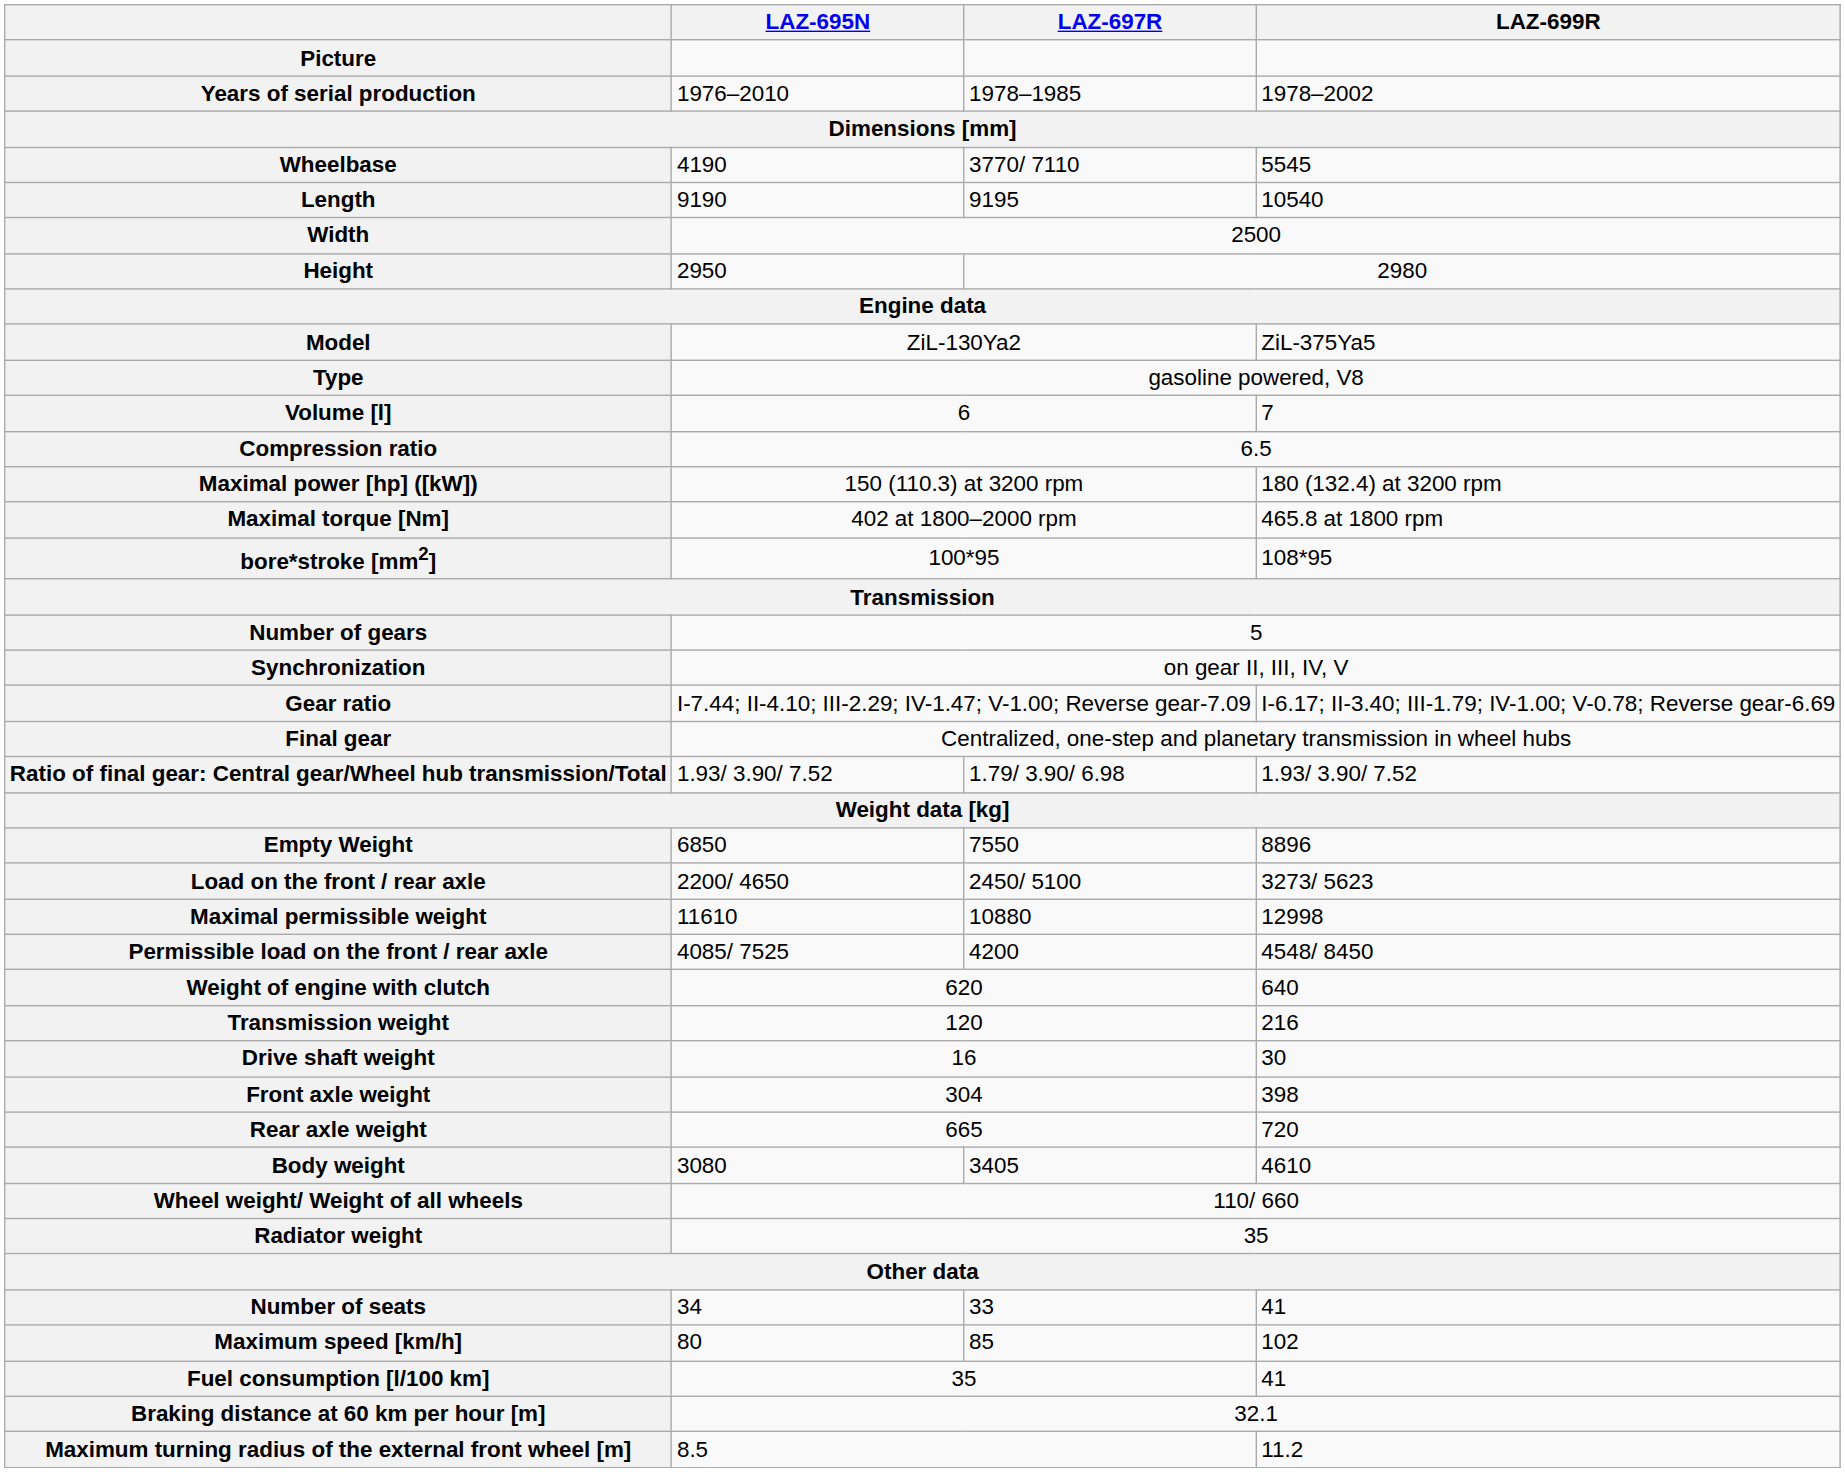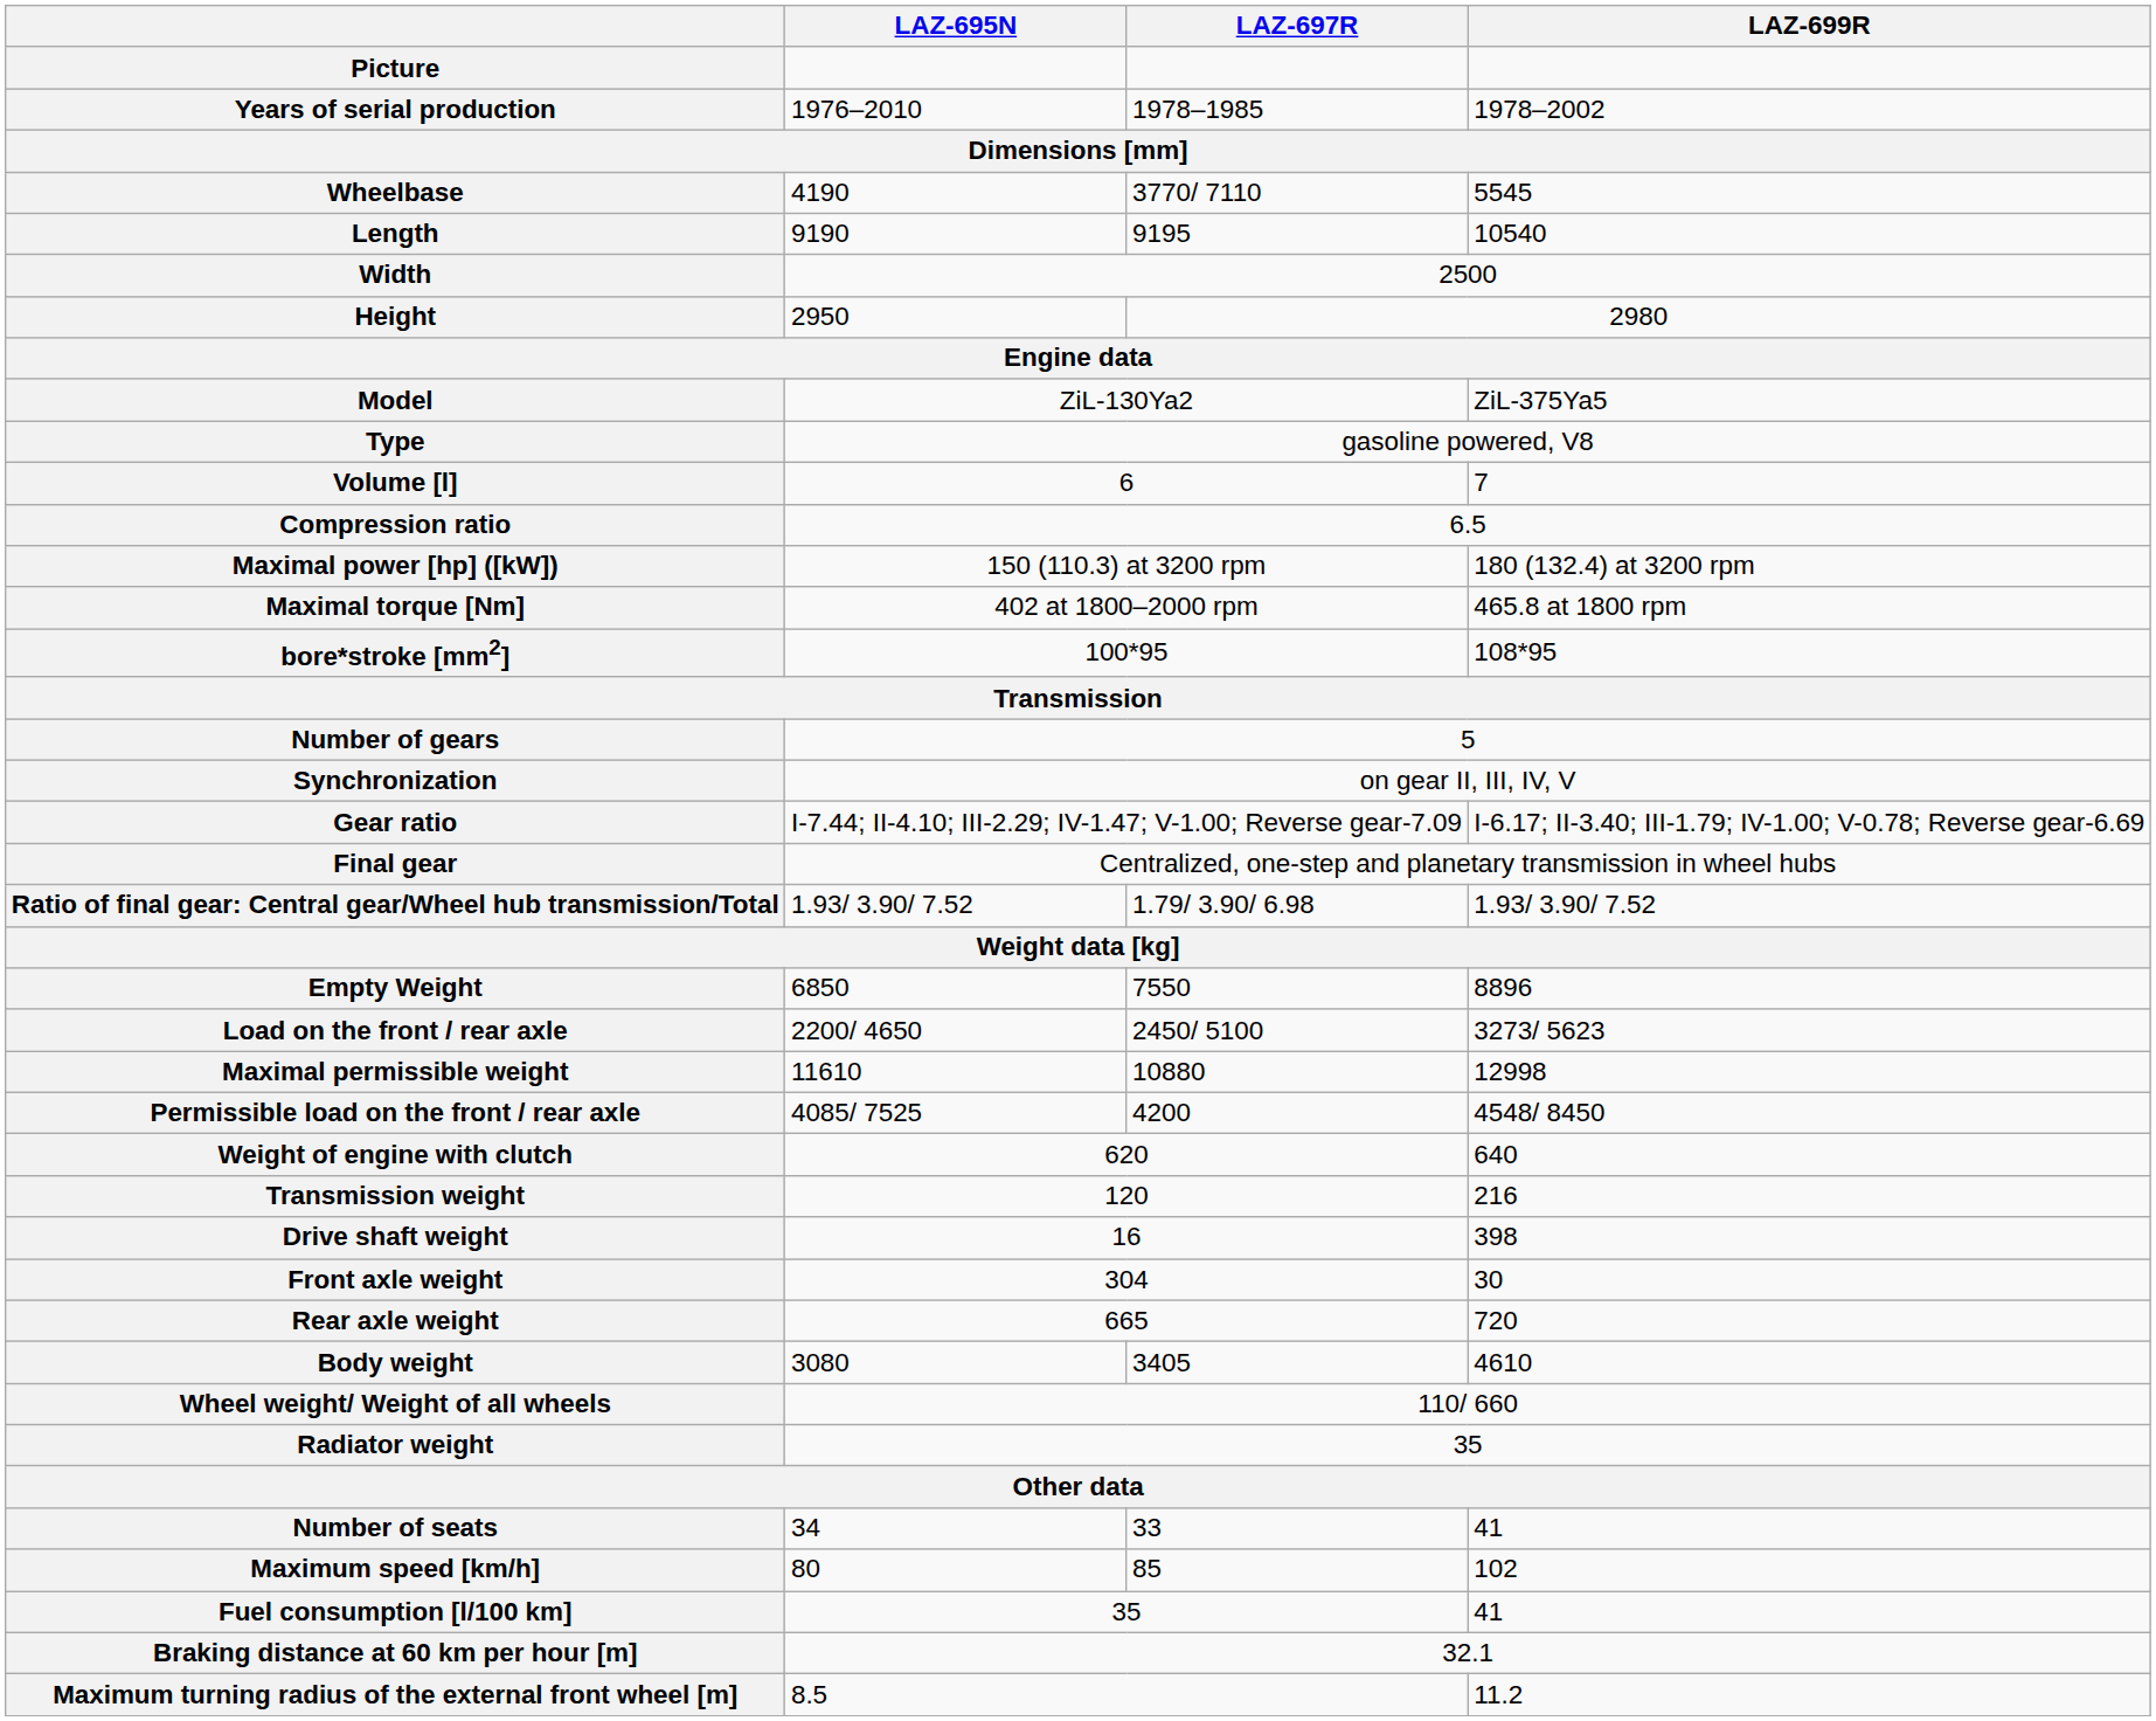 <table class="wikitable plainrowheaders">
 <tr>
 <th scope="col"></th>
 <th scope="col"><a href='#'>LAZ-695N</a></th>
 <th scope="col"><a href='#'>LAZ-697R</a></th>
 <th scope="col">LAZ-699R</th>
 </tr>
 <tr>
 <th scope="row">Picture</th>
 <td></td>
 <td></td>
 <td></td>
 </tr>
 <tr>
 <th scope="row">Years of serial production</th>
 <td>1976–2010</td>
 <td>1978–1985</td>
 <td>1978–2002</td>
 </tr>
 <tr>
 <th scope="row"; colspan=4; style="text-align:center"><strong>Dimensions [mm]</strong></th>
 </tr>
 <tr>
 <th scope="row">Wheelbase</th>
 <td>4190</td>
 <td>3770/ 7110</td>
 <td>5545</td>
 </tr>
 <tr>
 <th scope="row">Length</th>
 <td>9190</td>
 <td>9195</td>
 <td>10540</td>
 </tr>
 <tr>
 <th scope="row">Width</th>
 <td colspan=3; style='text-align:center'>2500</td>
 </tr>
 <tr>
 <th scope="row">Height</th>
 <td>2950</td>
 <td colspan=2; style='text-align:center'>2980</td>
 </tr>
 <tr>
 <th scope="row"; colspan=4; style="text-align:center"><strong>Engine data</strong></th>
 </tr>
 <tr>
 <th scope="row">Model</th>
 <td colspan=2; style='text-align:center'>ZiL-130Ya2</td>
 <td>ZiL-375Ya5</td>
 </tr>
 <tr>
 <th scope="row">Type</th>
 <td colspan=3; style='text-align:center'>gasoline powered, V8</td>
 </tr>
 <tr>
 <th scope="row">Volume [l]</th>
 <td colspan=2; style='text-align:center'>6</td>
 <td>7</td>
 </tr>
 <tr>
 <th scope="row">Compression ratio</th>
 <td colspan=3; style='text-align:center'>6.5</td>
 </tr>
 <tr>
 <th scope="row">Maximal power [hp] ([kW])</th>
 <td colspan=2; style='text-align:center'>150 (110.3) at 3200 rpm</td>
 <td>180 (132.4) at 3200 rpm</td>
 </tr>
 <tr>
 <th scope="row">Maximal torque [Nm]</th>
 <td colspan=2; style='text-align:center'>402 at 1800–2000 rpm</td>
 <td>465.8 at 1800 rpm</td>
 </tr>
 <tr>
 <th scope="row">bore*stroke [mm<sup>2</sup>]</th>
 <td colspan=2; style='text-align:center'>100*95</td>
 <td>108*95</td>
 </tr>
 <tr>
 <th scope="row"; colspan=4; style="text-align:center"><strong>Transmission</strong></th>
 </tr>
 <tr>
 <th scope="row">Number of gears</th>
 <td colspan=3; style='text-align:center'>5</td>
 </tr>
 <tr>
 <th scope="row">Synchronization</th>
 <td colspan=3; style='text-align:center'>on gear II, III, IV, V</td>
 </tr>
 <tr>
 <th scope="row">Gear ratio</th>
 <td colspan=2; style='text-align:center'>I-7.44; II-4.10; III-2.29; IV-1.47; V-1.00; Reverse gear-7.09</td>
 <td>I-6.17; II-3.40; III-1.79; IV-1.00; V-0.78; Reverse gear-6.69</td>
 </tr>
 <tr>
 <th scope="row">Final gear</th>
 <td colspan=3; style='text-align:center'>Centralized, one-step and planetary transmission in wheel hubs</td>
 </tr>
 <tr>
 <th scope="row">Ratio of final gear: Central gear/Wheel hub transmission/Total</th>
 <td>1.93/ 3.90/ 7.52</td>
 <td>1.79/ 3.90/ 6.98</td>
 <td>1.93/ 3.90/ 7.52</td>
 </tr>
 <tr>
 <th scope="row"; colspan=4; style="text-align:center"><strong>Weight data [kg]</strong></th>
 </tr>
 <tr>
 <th scope="row">Empty Weight</th>
 <td>6850</td>
 <td>7550</td>
 <td>8896</td>
 </tr>
 <tr>
 <th scope="row">Load on the front / rear axle</th>
 <td>2200/ 4650</td>
 <td>2450/ 5100</td>
 <td>3273/ 5623</td>
 </tr>
 <tr>
 <th scope="row">Maximal permissible weight</th>
 <td>11610</td>
 <td>10880</td>
 <td>12998</td>
 </tr>
 <tr>
 <th scope="row">Permissible load on the front / rear axle</th>
 <td>4085/ 7525</td>
 <td>4200</td>
 <td>4548/ 8450</td>
 </tr>
 <tr>
 <th scope="row">Weight of engine with clutch</th>
 <td colspan=2, style="text-align:center">620</td>
 <td>640</td>
 </tr>
 <tr>
 <th scope="row">Transmission weight</th>
 <td colspan=2, style="text-align:center">120</td>
 <td>216</td>
 </tr>
 <tr>
 <th scope="row">Drive shaft weight</th>
 <td colspan=2, style="text-align:center">16</td>
-<td>30</td>
+<td>398</td>
 </tr>
 <tr>
 <th scope="row">Front axle weight</th>
 <td colspan=2, style="text-align:center">304</td>
-<td>398</td>
+<td>30</td>
 </tr>
 <tr>
 <th scope="row">Rear axle weight</th>
 <td colspan=2, style="text-align:center">665</td>
 <td>720</td>
 </tr>
 <tr>
 <th scope="row">Body weight</th>
 <td>3080</td>
 <td>3405</td>
 <td>4610</td>
 </tr>
 <tr>
 <th scope="row">Wheel weight/ Weight of all wheels</th>
 <td colspan=3, style="text-align:center">110/ 660</td>
 </tr>
 <tr>
 <th scope="row">Radiator weight</th>
 <td colspan=3, style="text-align:center">35</td>
 </tr>
 <tr>
 <th scope="row"; colspan=4; style="text-align:center"><strong>Other data</strong></th>
 </tr>
 <tr>
 <th scope="row">Number of seats</th>
 <td>34</td>
 <td>33</td>
 <td>41</td>
 </tr>
 <tr>
 <th scope="row">Maximum speed [km/h]</th>
 <td>80</td>
 <td>85</td>
 <td>102</td>
 </tr>
 <tr>
 <th scope="row">Fuel consumption [l/100 km]</th>
 <td colspan=2; style='text-align:center'>35</td>
 <td>41</td>
 </tr>
 <tr>
 <th scope="row">Braking distance at 60 km per hour [m]</th>
 <td colspan=3; style='text-align:center'>32.1</td>
 </tr>
 <tr>
 <th scope="row">Maximum turning radius of the external front wheel [m]</th>
 <td colspan=2;style='text-align:center'>8.5</td>
 <td>11.2</td>
 </tr>
 <tr>
 </tr>
 </table>
